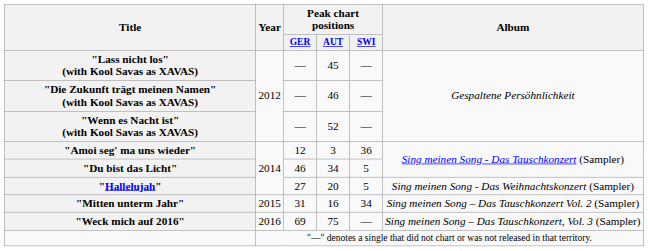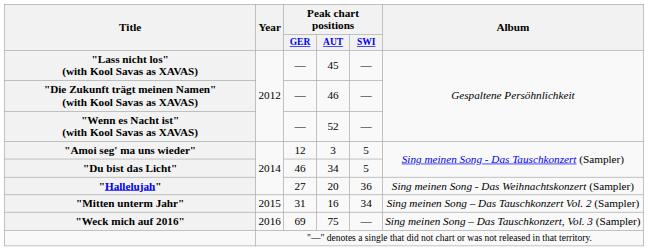 <table class="wikitable plainrowheaders" style="text-align:center;">
 <tr>
 <th scope="col" rowspan="2" style="width:22em;">Title</th>
 <th scope="col" rowspan="2" style="width:1em;">Year</th>
 <th scope="col" colspan="3">Peak chart positions</th>
 <th scope="col" rowspan="2">Album</th>
 </tr>
 <tr>
 <th scope="col" style="width:3em;font-size:85%;"><a href='#'>GER</a></th>
 <th scope="col" style="width:3em;font-size:85%;"><a href='#'>AUT</a></th>
 <th scope="col" style="width:3em;font-size:85%;"><a href='#'>SWI</a></th>
 </tr>
 <tr>
 <th scope="row">"Lass nicht los"<br><span>(with Kool Savas as XAVAS)</span></th>
 <td rowspan="3">2012</td>
 <td>—</td>
 <td>45</td>
 <td>—</td>
 <td rowspan="3"><em>Gespaltene Persöhnlichkeit</em></td>
 </tr>
 <tr>
 <th scope="row">"Die Zukunft trägt meinen Namen"<br><span>(with Kool Savas as XAVAS)</span></th>
 <td>—</td>
 <td>46</td>
 <td>—</td>
 </tr>
 <tr>
 <th scope="row">"Wenn es Nacht ist"<br><span>(with Kool Savas as XAVAS)</span></th>
 <td>—</td>
 <td>52</td>
 <td>—</td>
 </tr>
 <tr>
 <th scope="row">"Amoi seg' ma uns wieder"</th>
 <td rowspan="3">2014</td>
 <td>12</td>
 <td>3</td>
-<td>36</td>
+<td>5</td>
 <td rowspan="2"><em><a href='#'>Sing meinen Song - Das Tauschkonzert</a></em> (Sampler)</td>
 </tr>
 <tr>
 <th scope="row">"Du bist das Licht"</th>
 <td>46</td>
 <td>34</td>
 <td>5</td>
 </tr>
 <tr>
 <th scope="row">"<a href='#'>Hallelujah</a>"</th>
 <td>27</td>
 <td>20</td>
-<td>5</td>
+<td>36</td>
 <td><em>Sing meinen Song - Das Weihnachtskonzert</em> (Sampler)</td>
 </tr>
 <tr>
 <th scope="row">"Mitten unterm Jahr"</th>
 <td>2015</td>
 <td>31</td>
 <td>16</td>
 <td>34</td>
 <td><em>Sing meinen Song – Das Tauschkonzert Vol. 2</em> (Sampler)</td>
 </tr>
 <tr>
 <th scope="row">"Weck mich auf 2016"</th>
 <td>2016</td>
 <td>69</td>
 <td>75</td>
 <td>—</td>
 <td><em>Sing meinen Song – Das Tauschkonzert, Vol. 3</em> (Sampler)</td>
 </tr>
 <tr>
 <td></td>
 <td colspan="20" style="font-size:85%">"—" denotes a single that did not chart or was not released in that territory.</td>
 </tr>
 </table>
